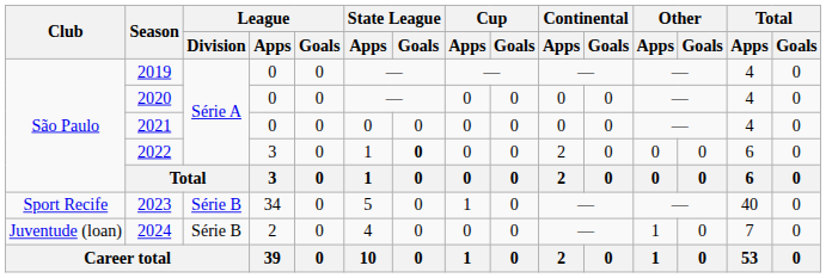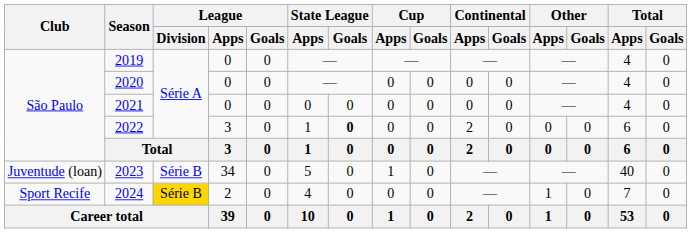 <table class="wikitable" style="text-align: center">
 <tr>
 <th rowspan="2">Club</th>
 <th rowspan="2">Season</th>
 <th colspan="3">League</th>
 <th colspan="2">State League</th>
 <th colspan="2">Cup</th>
 <th colspan="2">Continental</th>
 <th colspan="2">Other</th>
 <th colspan="2">Total</th>
 </tr>
 <tr>
 <th>Division</th>
 <th>Apps</th>
 <th>Goals</th>
 <th>Apps</th>
 <th>Goals</th>
 <th>Apps</th>
 <th>Goals</th>
 <th>Apps</th>
 <th>Goals</th>
 <th>Apps</th>
 <th>Goals</th>
 <th>Apps</th>
 <th>Goals</th>
 </tr>
 <tr>
 <td rowspan="5"><a href='#'>São Paulo</a></td>
 <td><a href='#'>2019</a></td>
 <td rowspan="4"><a href='#'>Série A</a></td>
 <td>0</td>
 <td>0</td>
 <td colspan="2">—</td>
 <td colspan="2">—</td>
 <td colspan="2">—</td>
 <td colspan="2">—</td>
 <td>4</td>
 <td>0</td>
 </tr>
 <tr>
 <td><a href='#'>2020</a></td>
 <td>0</td>
 <td>0</td>
 <td colspan="2">—</td>
 <td>0</td>
 <td>0</td>
 <td>0</td>
 <td>0</td>
 <td colspan="2">—</td>
 <td>4</td>
 <td>0</td>
 </tr>
 <tr>
 <td><a href='#'>2021</a></td>
 <td>0</td>
 <td>0</td>
 <td>0</td>
 <td>0</td>
 <td>0</td>
 <td>0</td>
 <td>0</td>
 <td>0</td>
 <td colspan="2">—</td>
 <td>4</td>
 <td>0</td>
 </tr>
 <tr>
 <td><a href='#'>2022</a></td>
 <td>3</td>
 <td>0</td>
 <td>1</td>
 <td><strong>0</strong></td>
 <td>0</td>
 <td>0</td>
 <td>2</td>
 <td>0</td>
 <td>0</td>
 <td>0</td>
 <td>6</td>
 <td>0</td>
 </tr>
 <tr>
 <th colspan="2"><strong>Total</strong></th>
 <th>3</th>
 <th>0</th>
 <th>1</th>
 <th>0</th>
 <th>0</th>
 <th>0</th>
 <th>2</th>
 <th>0</th>
 <th>0</th>
 <th>0</th>
 <th>6</th>
 <th>0</th>
 </tr>
 <tr>
-<td><a href='#'>Sport Recife</a></td>
+<td><a href='#'>Juventude</a> (loan)</td>
 <td><a href='#'>2023</a></td>
 <td><a href='#'>Série B</a></td>
 <td>34</td>
 <td>0</td>
 <td>5</td>
 <td>0</td>
 <td>1</td>
 <td>0</td>
 <td colspan="2">—</td>
 <td colspan="2">—</td>
 <td>40</td>
 <td>0</td>
 </tr>
 <tr>
-<td><a href='#'>Juventude</a> (loan)</td>
+<td><a href='#'>Sport Recife</a></td>
 <td><a href='#'>2024</a></td>
-<td>Série B</td>
+<td style="background: gold;">Série B</td>
 <td>2</td>
 <td>0</td>
 <td>4</td>
 <td>0</td>
 <td>0</td>
 <td>0</td>
 <td colspan="2">—</td>
 <td>1</td>
 <td>0</td>
 <td>7</td>
 <td>0</td>
 </tr>
 <tr>
 <th colspan="3"><strong>Career total</strong></th>
 <th>39</th>
 <th>0</th>
 <th>10</th>
 <th>0</th>
 <th>1</th>
 <th>0</th>
 <th>2</th>
 <th>0</th>
 <th>1</th>
 <th>0</th>
 <th>53</th>
 <th>0</th>
 </tr>
 </table>
